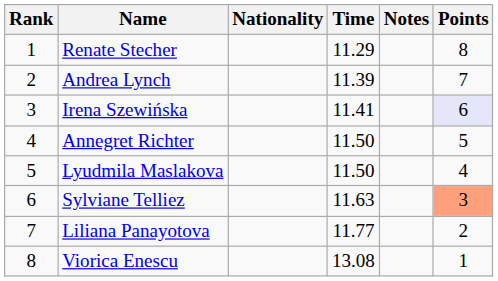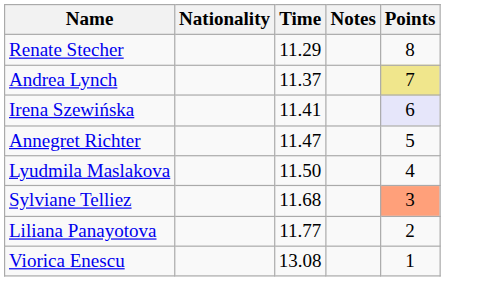 <table class="wikitable sortable" style="text-align:center">
 <tr>
-<th>Rank</th>
 <th>Name</th>
 <th>Nationality</th>
 <th>Time</th>
 <th>Notes</th>
 <th>Points</th>
 </tr>
 <tr>
-<td>1</td>
 <td align=left><a href='#'>Renate Stecher</a></td>
 <td align=left></td>
 <td>11.29</td>
 <td></td>
 <td>8</td>
 </tr>
 <tr>
-<td>2</td>
 <td align=left><a href='#'>Andrea Lynch</a></td>
 <td align=left></td>
-<td>11.39</td>
+<td>11.37</td>
 <td></td>
-<td>7</td>
+<td style="background: khaki;">7</td>
 </tr>
 <tr>
-<td>3</td>
 <td align=left><a href='#'>Irena Szewińska</a></td>
 <td align=left></td>
 <td>11.41</td>
 <td></td>
 <td style="background: lavender;">6</td>
 </tr>
 <tr>
-<td>4</td>
 <td align=left><a href='#'>Annegret Richter</a></td>
 <td align=left></td>
-<td>11.50</td>
+<td>11.47</td>
 <td></td>
 <td>5</td>
 </tr>
 <tr>
-<td>5</td>
 <td align=left><a href='#'>Lyudmila Maslakova</a></td>
 <td align=left></td>
 <td>11.50</td>
 <td></td>
 <td>4</td>
 </tr>
 <tr>
-<td>6</td>
 <td align=left><a href='#'>Sylviane Telliez</a></td>
 <td align=left></td>
-<td>11.63</td>
+<td>11.68</td>
 <td></td>
 <td style="background: lightsalmon;">3</td>
 </tr>
 <tr>
-<td>7</td>
 <td align=left><a href='#'>Liliana Panayotova</a></td>
 <td align=left></td>
 <td>11.77</td>
 <td></td>
 <td>2</td>
 </tr>
 <tr>
-<td>8</td>
 <td align=left><a href='#'>Viorica Enescu</a></td>
 <td align=left></td>
 <td>13.08</td>
 <td></td>
 <td>1</td>
 </tr>
 </table>
